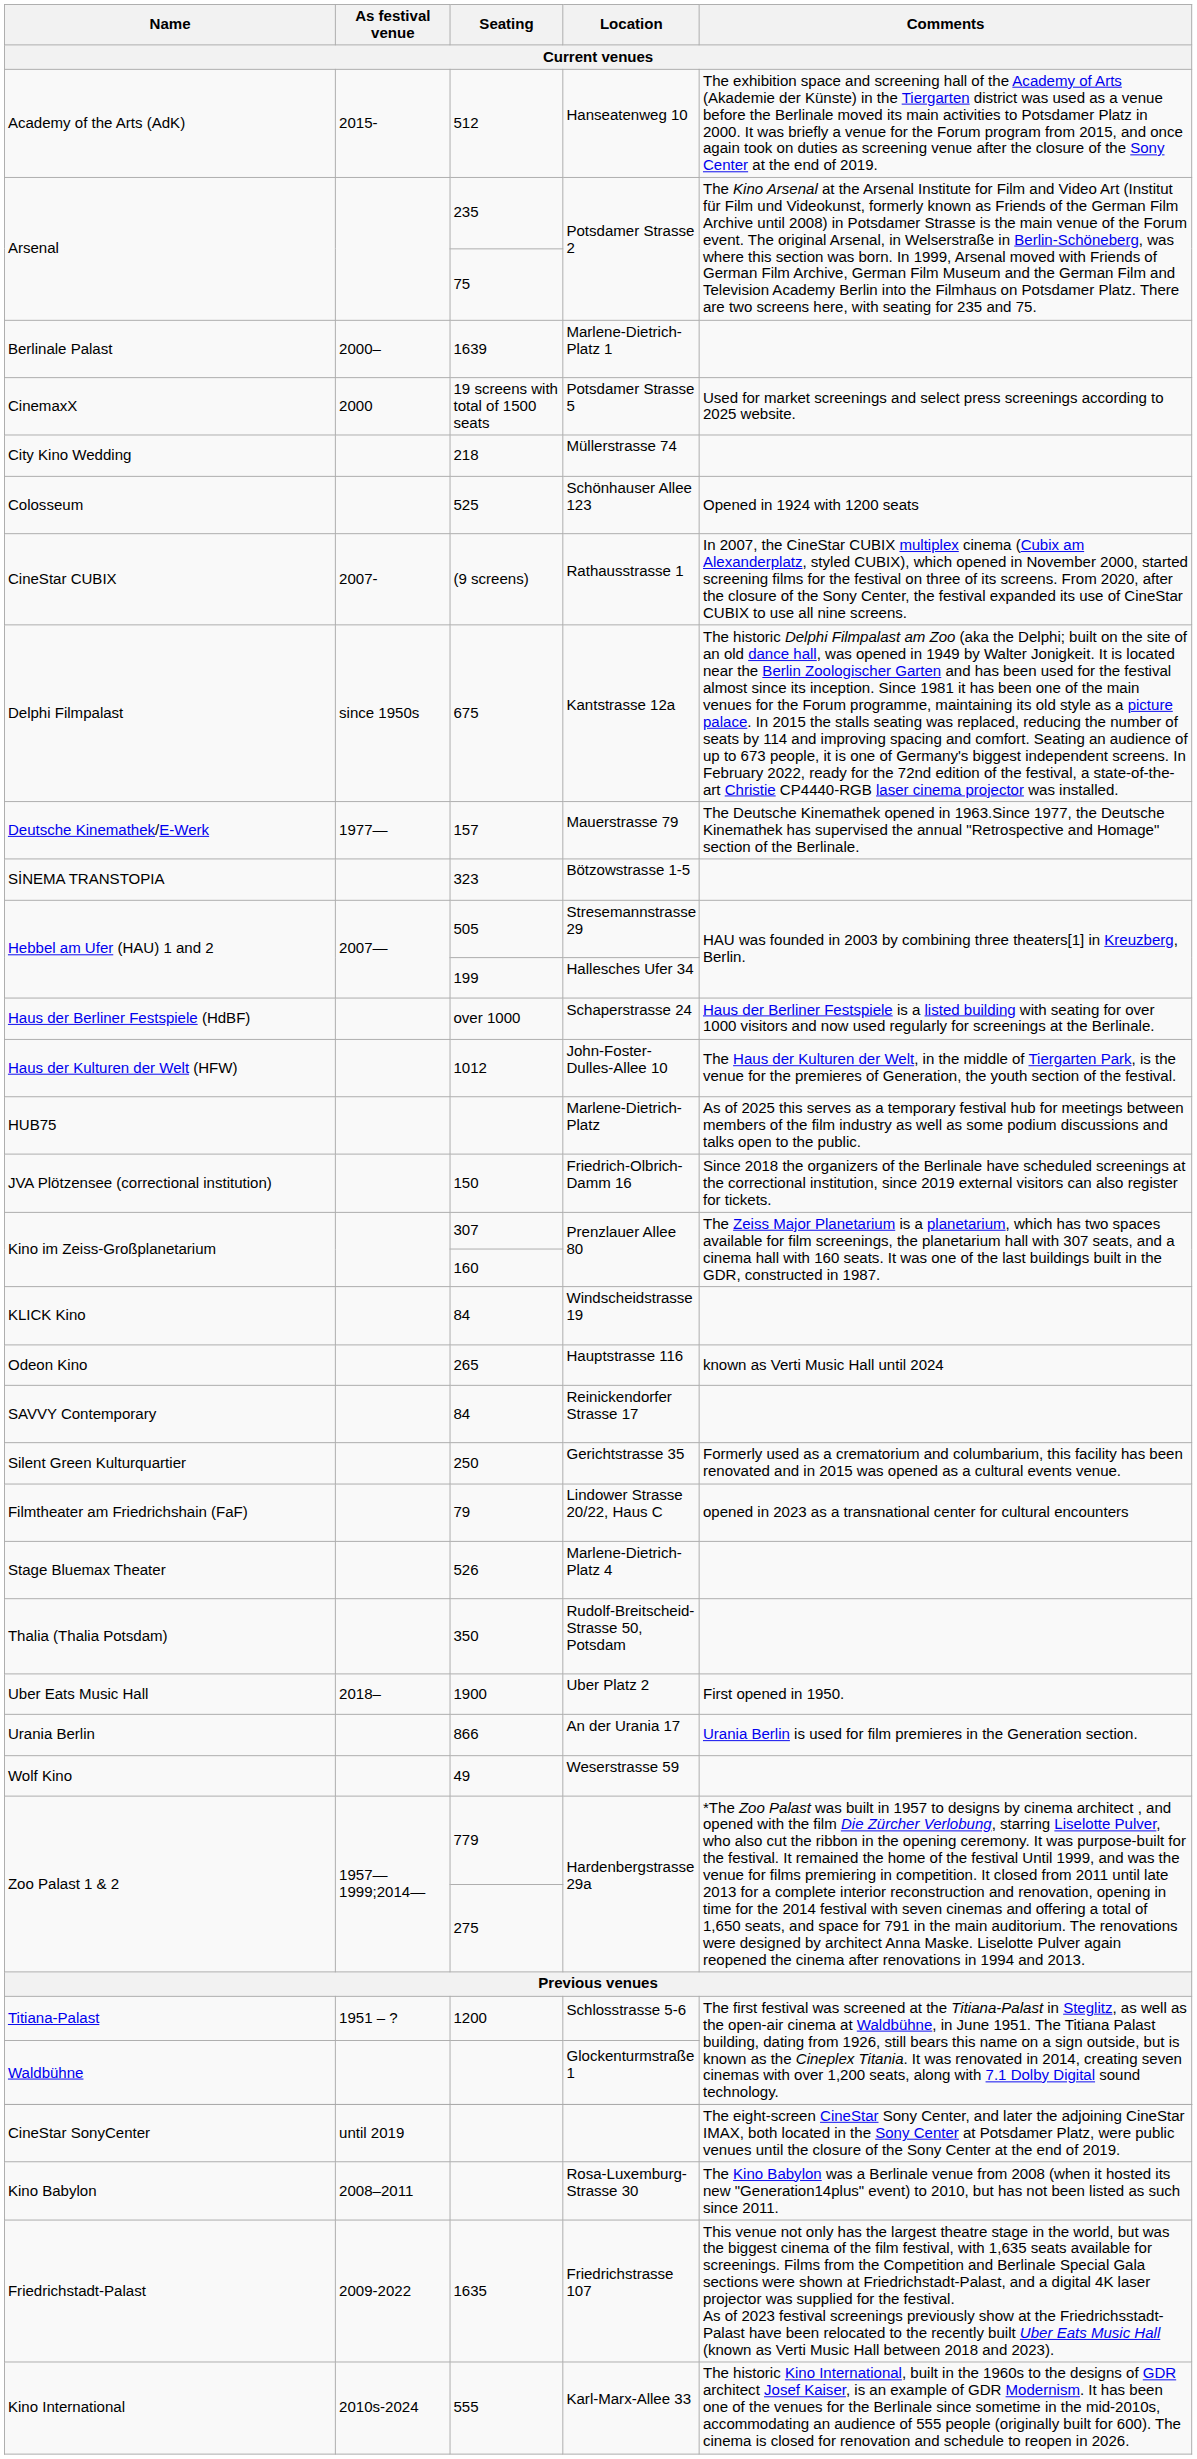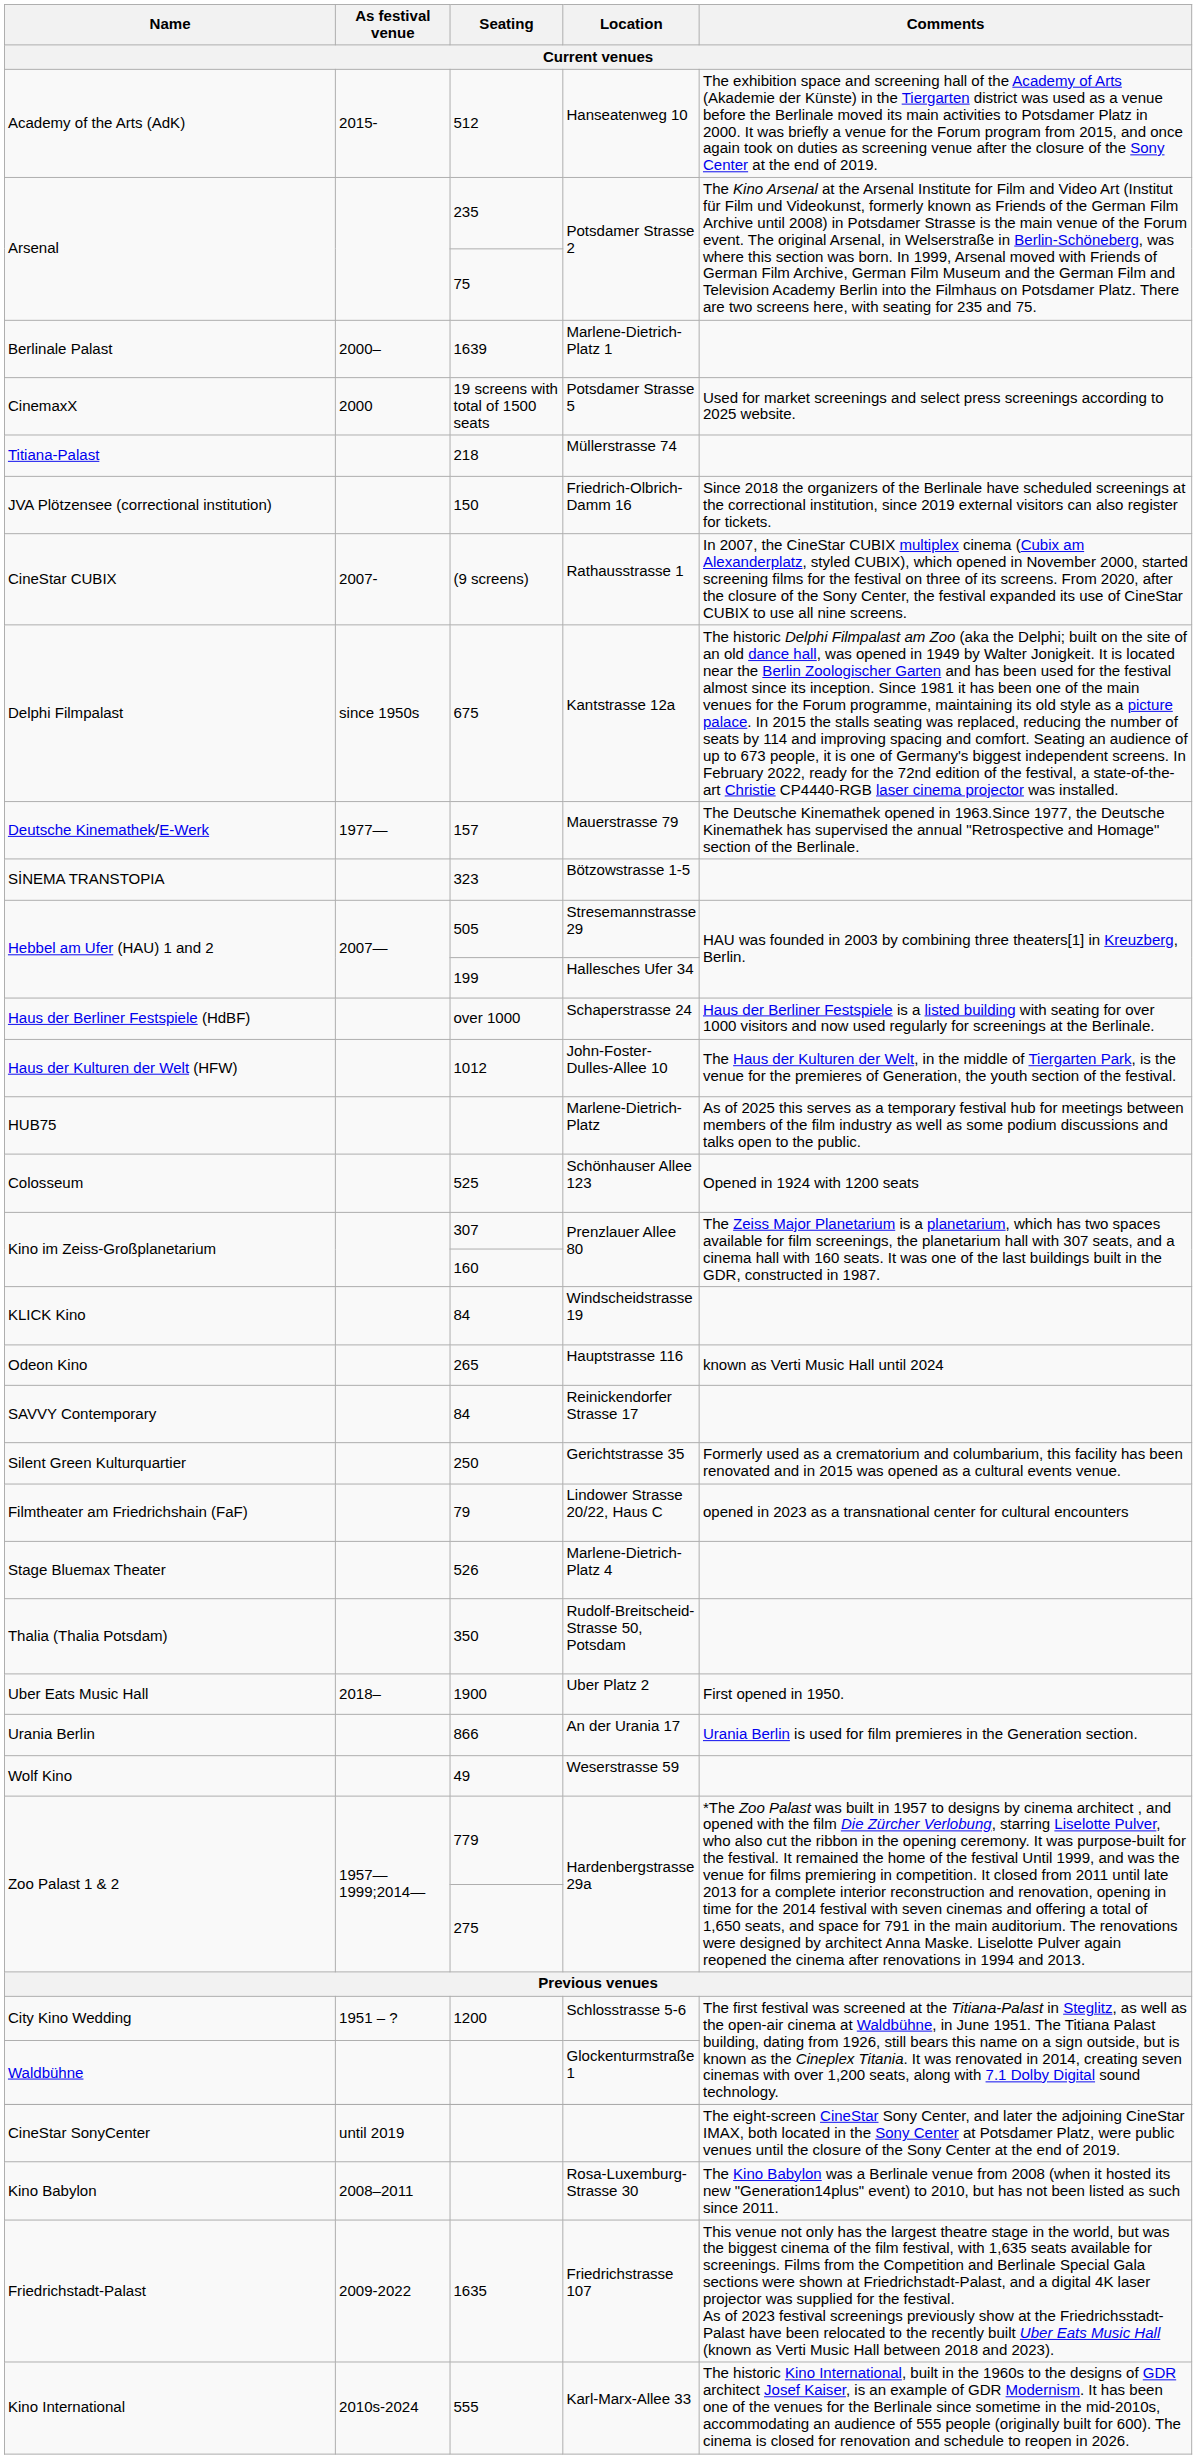 <table class="wikitable sortable toptextcells" style="width:100%">
 <tr class="hintergrundfarbe6">
 <th class="sortable" style="width:30%;">Name</th>
 <th class="unsortable" style="width:10%;">As festival venue</th>
 <th class="sortable" style="width:10%;">Seating</th>
 <th class="unsortable" style="width:5%;">Location</th>
 <th class="unsortable" style="width:45%;">Comments</th>
 </tr>
 <tr>
 <th colspan="5">Current venues</th>
 </tr>
 <tr>
 <td>Academy of the Arts (AdK)</td>
 <td>2015-</td>
 <td>512</td>
 <td>Hanseatenweg 10 <br><br><small></small></td>
 <td>The exhibition space and screening hall of the <a href='#'>Academy of Arts</a> (Akademie der Künste) in the <a href='#'>Tiergarten</a> district was used as a venue before the Berlinale moved its main activities to Potsdamer Platz in 2000. It was briefly a venue for the Forum program from 2015, and once again took on duties as screening venue after the closure of the <a href='#'>Sony Center</a> at the end of 2019.</td>
 </tr>
 <tr>
 <td rowspan="2">Arsenal</td>
 <td rowspan="2"></td>
 <td>235</td>
 <td rowspan="2">Potsdamer Strasse 2<br><br><small></small></td>
 <td rowspan="2">The <em>Kino Arsenal</em> at the Arsenal Institute for Film and Video Art (Institut für Film und Videokunst, formerly known as Friends of the German Film Archive until 2008) in Potsdamer Strasse is the main venue of the Forum event. The original Arsenal, in Welserstraße in <a href='#'>Berlin-Schöneberg</a>, was where this section was born. In 1999, Arsenal moved with Friends of German Film Archive, German Film Museum and the German Film and Television Academy Berlin into the Filmhaus on Potsdamer Platz. There are two screens here, with seating for 235 and 75.</td>
 </tr>
 <tr>
 <td>75</td>
 </tr>
 <tr>
 <td>Berlinale Palast</td>
 <td>2000–</td>
 <td>1639</td>
 <td>Marlene-Dietrich-Platz 1<br><br><small></small></td>
 <td></td>
 </tr>
 <tr>
 <td>CinemaxX</td>
 <td>2000</td>
 <td>19 screens with total of 1500 seats</td>
 <td>Potsdamer Strasse 5<br><br><small></small></td>
 <td>Used for market screenings and select press screenings according to 2025 website.</td>
 </tr>
 <tr>
-<td>City Kino Wedding</td>
+<td><a href='#'>Titiana-Palast</a></td>
 <td></td>
 <td>218</td>
 <td>Müllerstrasse 74<br><br><small></small></td>
 <td></td>
 </tr>
 <tr>
-<td>Colosseum</td>
+<td>JVA Plötzensee (correctional institution)</td>
 <td></td>
-<td>525</td>
-<td>Schönhauser Allee 123<br><br><small></small></td>
-<td>Opened in 1924 with 1200 seats</td>
+<td>150</td>
+<td>Friedrich-Olbrich-Damm 16<br><br><small></small></td>
+<td>Since 2018 the organizers of the Berlinale have scheduled screenings at the correctional institution, since 2019 external visitors can also register for tickets.</td>
 </tr>
 <tr>
 <td>CineStar CUBIX</td>
 <td>2007-</td>
 <td>(9 screens)</td>
 <td>Rathausstrasse 1<br><br><small></small></td>
 <td>In 2007, the CineStar CUBIX <a href='#'>multiplex</a> cinema (<a href='#'>Cubix am Alexanderplatz</a>, styled CUBIX), which opened in November 2000, started screening films for the festival on three of its screens. From 2020, after the closure of the Sony Center, the festival expanded its use of CineStar CUBIX to use all nine screens.</td>
 </tr>
 <tr>
 <td>Delphi Filmpalast</td>
 <td>since 1950s</td>
 <td>675</td>
 <td>Kantstrasse 12a<br><br><small></small></td>
 <td>The historic <em>Delphi Filmpalast am Zoo</em> (aka the Delphi; built on the site of an old <a href='#'>dance hall</a>, was opened in 1949 by Walter Jonigkeit. It is located near the <a href='#'>Berlin Zoologischer Garten</a> and has been used for the festival almost since its inception. Since 1981 it has been one of the main venues for the Forum programme, maintaining its old style as a <a href='#'>picture palace</a>. In 2015 the stalls seating was replaced, reducing the number of seats by 114 and improving spacing and comfort. Seating an audience of up to 673 people, it is one of Germany's biggest independent screens. In February 2022, ready for the 72nd edition of the festival, a state-of-the-art <a href='#'>Christie</a> CP4440-RGB <a href='#'>laser cinema projector</a> was installed.</td>
 </tr>
 <tr>
 <td><a href='#'>Deutsche Kinemathek</a>/<a href='#'>E-Werk</a></td>
 <td>1977—</td>
 <td>157</td>
 <td>Mauerstrasse 79<br><br><small></small></td>
 <td>The Deutsche Kinemathek opened in 1963.Since 1977, the Deutsche Kinemathek has supervised the annual "Retrospective and Homage" section of the Berlinale.</td>
 </tr>
 <tr>
 <td>SİNEMA TRANSTOPIA</td>
 <td></td>
 <td>323</td>
 <td>Bötzowstrasse 1-5<br><br><small></small></td>
 <td></td>
 </tr>
 <tr>
 <td rowspan="2"><a href='#'>Hebbel am Ufer</a> (HAU) 1 and 2</td>
 <td rowspan="2">2007—</td>
 <td>505</td>
 <td>Stresemannstrasse 29<br><br><small></small></td>
 <td rowspan="2">HAU was founded in 2003 by combining three theaters[1] in <a href='#'>Kreuzberg</a>, Berlin.</td>
 </tr>
 <tr>
 <td>199</td>
 <td>Hallesches Ufer 34<br><br><small></small></td>
 </tr>
 <tr>
 <td><a href='#'>Haus der Berliner Festspiele</a> (HdBF)</td>
 <td></td>
 <td>over 1000</td>
 <td>Schaperstrasse 24<br><br><small></small></td>
 <td><a href='#'>Haus der Berliner Festspiele</a> is a <a href='#'>listed building</a> with seating for over 1000 visitors and now used regularly for screenings at the Berlinale.</td>
 </tr>
 <tr>
 <td><a href='#'>Haus der Kulturen der Welt</a> (HFW)</td>
 <td></td>
 <td>1012</td>
 <td>John-Foster-Dulles-Allee 10<br><br><small></small></td>
 <td>The <a href='#'>Haus der Kulturen der Welt</a>, in the middle of <a href='#'>Tiergarten Park</a>, is the venue for the premieres of Generation, the youth section of the festival.</td>
 </tr>
 <tr>
 <td>HUB75</td>
 <td></td>
 <td></td>
 <td>Marlene-Dietrich-Platz<br><br><small></small></td>
 <td>As of 2025 this serves as a temporary festival hub for meetings between members of the film industry as well as some podium discussions and talks open to the public.</td>
 </tr>
 <tr>
-<td>JVA Plötzensee (correctional institution)</td>
+<td>Colosseum</td>
 <td></td>
-<td>150</td>
-<td>Friedrich-Olbrich-Damm 16<br><br><small></small></td>
-<td>Since 2018 the organizers of the Berlinale have scheduled screenings at the correctional institution, since 2019 external visitors can also register for tickets.</td>
+<td>525</td>
+<td>Schönhauser Allee 123<br><br><small></small></td>
+<td>Opened in 1924 with 1200 seats</td>
 </tr>
 <tr>
 <td rowspan="2">Kino im Zeiss-Großplanetarium</td>
 <td rowspan="2"></td>
 <td>307</td>
 <td rowspan="2">Prenzlauer Allee 80<br><br><small></small></td>
 <td rowspan="2">The <a href='#'>Zeiss Major Planetarium</a> is a <a href='#'>planetarium</a>, which has two spaces available for film screenings, the planetarium hall with 307 seats, and a cinema hall with 160 seats. It was one of the last buildings built in the GDR, constructed in 1987.</td>
 </tr>
 <tr>
 <td>160</td>
 </tr>
 <tr>
 <td>KLICK Kino</td>
 <td></td>
 <td>84</td>
 <td>Windscheidstrasse 19<br><br><small></small></td>
 <td></td>
 </tr>
 <tr>
 <td>Odeon Kino</td>
 <td></td>
 <td>265</td>
 <td>Hauptstrasse 116<br><br><small></small></td>
 <td>known as Verti Music Hall until 2024</td>
 </tr>
 <tr>
 <td>SAVVY Contemporary</td>
 <td></td>
 <td>84</td>
 <td>Reinickendorfer Strasse 17<br><br><small></small></td>
 <td></td>
 </tr>
 <tr>
 <td>Silent Green Kulturquartier</td>
 <td></td>
 <td>250</td>
 <td>Gerichtstrasse 35<br><br><small></small></td>
 <td>Formerly used as a crematorium and columbarium, this facility has been renovated and in 2015 was opened as a cultural events venue.</td>
 </tr>
 <tr>
 <td>Filmtheater am Friedrichshain (FaF)</td>
 <td></td>
 <td>79</td>
 <td>Lindower Strasse 20/22, Haus C<br><br><small></small></td>
 <td>opened in 2023 as a transnational center for cultural encounters</td>
 </tr>
 <tr>
 <td>Stage Bluemax Theater</td>
 <td></td>
 <td>526</td>
 <td>Marlene-Dietrich-Platz 4<br><br><small></small></td>
 <td></td>
 </tr>
 <tr>
 <td>Thalia (Thalia Potsdam)</td>
 <td></td>
 <td>350</td>
 <td>Rudolf-Breitscheid-Strasse 50, Potsdam<br><br><small></small></td>
 <td></td>
 </tr>
 <tr>
 <td>Uber Eats Music Hall</td>
 <td>2018–</td>
 <td>1900</td>
 <td>Uber Platz 2<br><br><small></small></td>
 <td>First opened in 1950.</td>
 </tr>
 <tr>
 <td>Urania Berlin</td>
 <td></td>
 <td>866</td>
 <td>An der Urania 17<br><br><small></small></td>
 <td><a href='#'>Urania Berlin</a> is used for film premieres in the Generation section.</td>
 </tr>
 <tr>
 <td>Wolf Kino</td>
 <td></td>
 <td>49</td>
 <td>Weserstrasse 59<br><br><small></small></td>
 <td></td>
 </tr>
 <tr>
 <td rowspan="2">Zoo Palast 1 & 2</td>
 <td rowspan="2">1957—1999;2014—</td>
 <td>779</td>
 <td rowspan="2">Hardenbergstrasse 29a<br><br><small></small></td>
 <td rowspan="2">*The <em>Zoo Palast</em> was built in 1957 to designs by cinema architect , and opened with the film <em><a href='#'>Die Zürcher Verlobung</a></em>, starring <a href='#'>Liselotte Pulver</a>, who also cut the ribbon in the opening ceremony. It was purpose-built for the festival. It remained the home of the festival Until 1999, and was the venue for films premiering in competition. It closed from 2011 until late 2013 for a complete interior reconstruction and renovation, opening in time for the 2014 festival with seven cinemas and offering a total of 1,650 seats, and space for 791 in the main auditorium. The renovations were designed by architect Anna Maske. Liselotte Pulver again reopened the cinema after renovations in 1994 and 2013.</td>
 </tr>
 <tr>
 <td>275</td>
 </tr>
 <tr>
 <th colspan="5">Previous venues</th>
 </tr>
 <tr>
-<td><a href='#'>Titiana-Palast</a></td>
+<td>City Kino Wedding</td>
 <td>1951 – ?</td>
 <td>1200</td>
 <td>Schlosstrasse 5-6<br><br><small></small></td>
 <td rowspan="2">The first festival was screened at the <em>Titiana-Palast</em> in <a href='#'>Steglitz</a>, as well as the open-air cinema at <a href='#'>Waldbühne</a>, in June 1951. The Titiana Palast building, dating from 1926, still bears this name on a sign outside, but  is known as the <em>Cineplex Titania</em>. It was renovated in 2014, creating seven cinemas with over 1,200 seats, along with <a href='#'>7.1 Dolby Digital</a> sound technology.</td>
 </tr>
 <tr>
 <td><a href='#'>Waldbühne</a></td>
 <td></td>
 <td></td>
 <td>Glockenturmstraße 1<br><br><small></small></td>
 </tr>
 <tr>
 </tr>
 <tr>
 <td>CineStar SonyCenter</td>
 <td>until 2019</td>
 <td></td>
 <td></td>
 <td>The eight-screen <a href='#'>CineStar</a> Sony Center, and later the adjoining CineStar IMAX, both located in the <a href='#'>Sony Center</a> at Potsdamer Platz, were public venues until the closure of the Sony Center at the end of 2019.</td>
 </tr>
 <tr>
 <td>Kino Babylon</td>
 <td>2008–2011</td>
 <td></td>
 <td>Rosa-Luxemburg-Strasse 30<br><br><small></small></td>
 <td>The <a href='#'>Kino Babylon</a> was a Berlinale venue from 2008 (when it hosted its new "Generation14plus" event) to 2010, but has not been listed as such since 2011.</td>
 </tr>
 <tr>
 <td>Friedrichstadt-Palast</td>
 <td>2009-2022</td>
 <td>1635</td>
 <td>Friedrichstrasse 107<br><br><small></small></td>
 <td>This venue not only has the largest theatre stage in the world, but was the biggest cinema of the film festival, with 1,635 seats available for screenings. Films from the Competition and Berlinale Special Gala sections were shown at Friedrichstadt-Palast, and a digital 4K laser projector was supplied for the festival.<br>As of 2023 festival screenings previously show at the Friedrichsstadt-Palast have been relocated to the recently built <em><a href='#'>Uber Eats Music Hall</a></em> (known as Verti Music Hall between 2018 and 2023).</td>
 </tr>
 <tr>
 <td>Kino International</td>
 <td>2010s-2024</td>
 <td>555</td>
 <td>Karl-Marx-Allee 33<br><br><small></small></td>
 <td>The historic <a href='#'>Kino International</a>, built in the 1960s to the designs of <a href='#'>GDR</a> architect <a href='#'>Josef Kaiser</a>, is an example of GDR <a href='#'>Modernism</a>. It has been one of the venues for the Berlinale since sometime in the mid-2010s, accommodating an audience of 555 people (originally built for 600). The cinema is closed for renovation and schedule to reopen in 2026.</td>
 </tr>
 </table>
